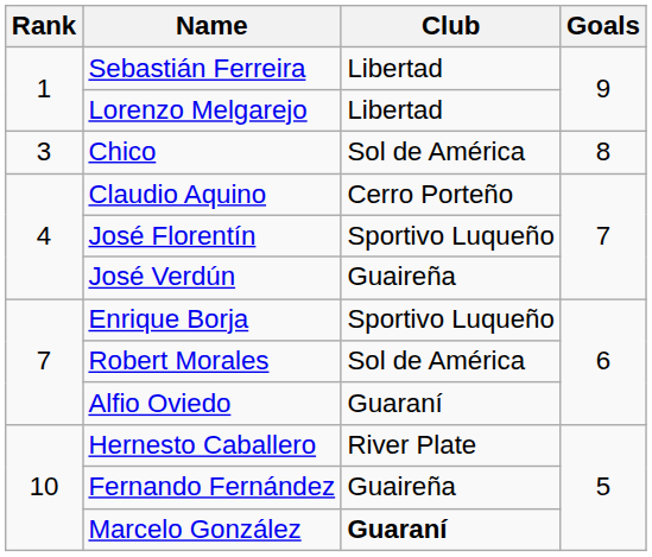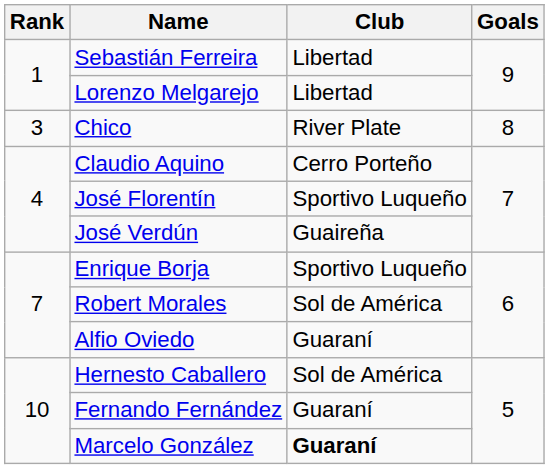 <table class="wikitable" border="1">
 <tr>
 <th>Rank</th>
 <th>Name</th>
 <th>Club</th>
 <th>Goals</th>
 </tr>
 <tr>
 <td rowspan=2 align=center>1</td>
 <td> <a href='#'>Sebastián Ferreira</a></td>
 <td>Libertad</td>
 <td rowspan=2 align=center>9</td>
 </tr>
 <tr>
 <td> <a href='#'>Lorenzo Melgarejo</a></td>
 <td>Libertad</td>
 </tr>
 <tr>
 <td align=center>3</td>
 <td> <a href='#'>Chico</a></td>
-<td>Sol de América</td>
+<td>River Plate</td>
 <td align=center>8</td>
 </tr>
 <tr>
 <td rowspan=3 align=center>4</td>
 <td> <a href='#'>Claudio Aquino</a></td>
 <td>Cerro Porteño</td>
 <td rowspan=3 align=center>7</td>
 </tr>
 <tr>
 <td> <a href='#'>José Florentín</a></td>
 <td>Sportivo Luqueño</td>
 </tr>
 <tr>
 <td> <a href='#'>José Verdún</a></td>
 <td>Guaireña</td>
 </tr>
 <tr>
 <td rowspan=3 align=center>7</td>
 <td> <a href='#'>Enrique Borja</a></td>
 <td>Sportivo Luqueño</td>
 <td rowspan=3 align=center>6</td>
 </tr>
 <tr>
 <td> <a href='#'>Robert Morales</a></td>
 <td>Sol de América</td>
 </tr>
 <tr>
 <td> <a href='#'>Alfio Oviedo</a></td>
 <td>Guaraní</td>
 </tr>
 <tr>
 <td rowspan=3 align=center>10</td>
 <td> <a href='#'>Hernesto Caballero</a></td>
-<td>River Plate</td>
+<td>Sol de América</td>
 <td rowspan=3 align=center>5</td>
 </tr>
 <tr>
 <td> <a href='#'>Fernando Fernández</a></td>
-<td>Guaireña</td>
+<td>Guaraní</td>
 </tr>
 <tr>
 <td> <a href='#'>Marcelo González</a></td>
 <td><strong>Guaraní</strong></td>
 </tr>
 </table>
